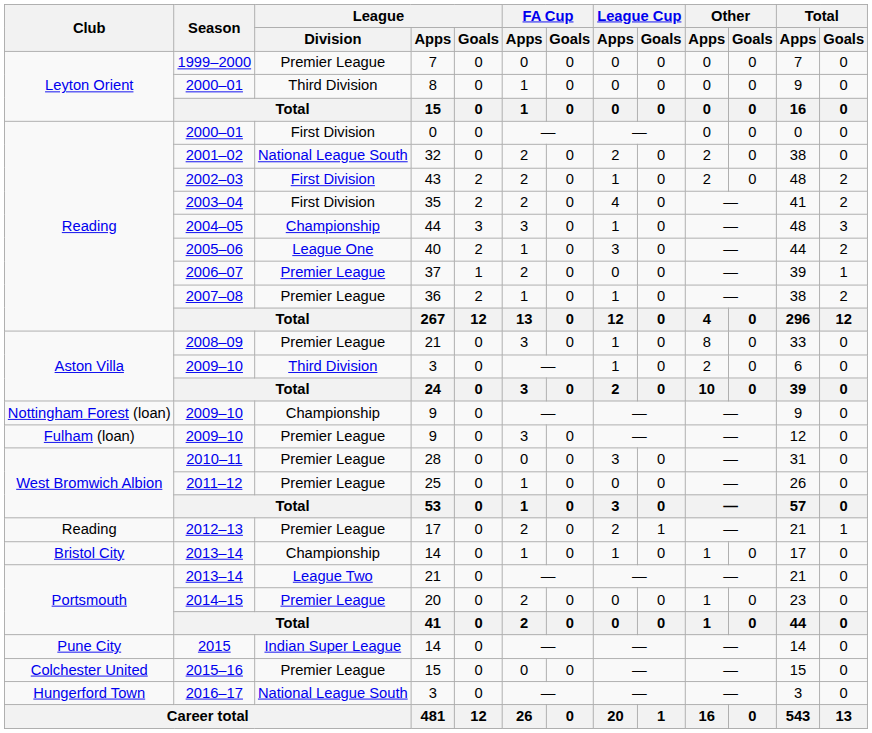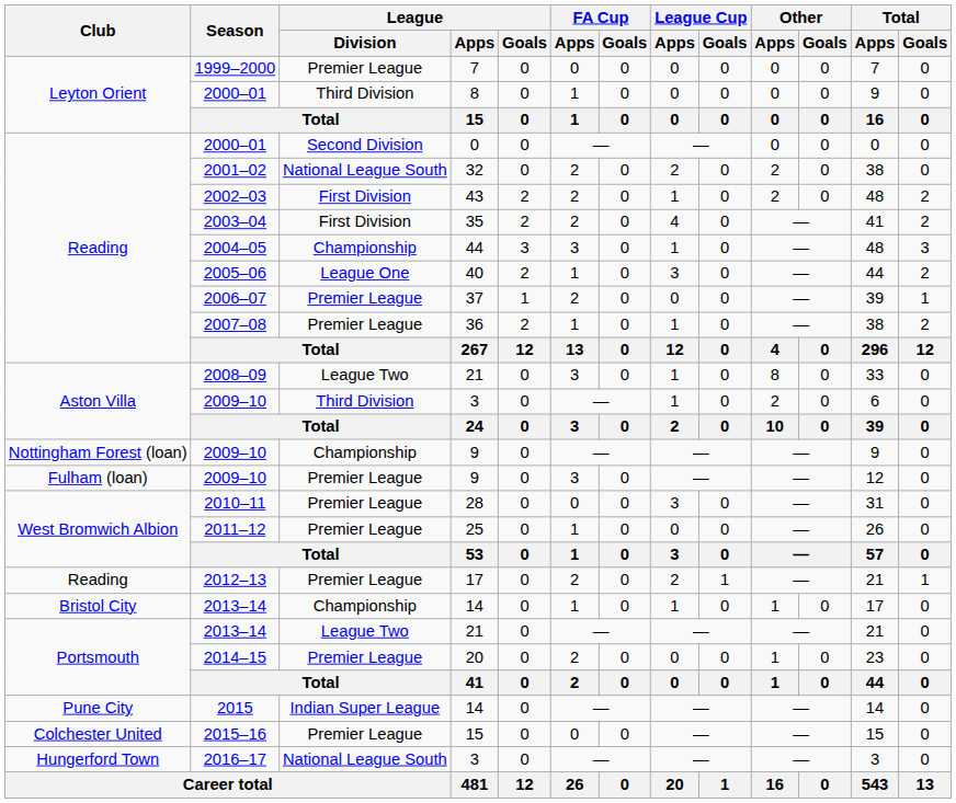 <table class=wikitable style="text-align: center;">
 <tr>
 <th rowspan=2>Club</th>
 <th rowspan=2>Season</th>
 <th colspan=3>League</th>
 <th colspan=2><a href='#'>FA Cup</a></th>
 <th colspan=2><a href='#'>League Cup</a></th>
 <th colspan=2>Other</th>
 <th colspan=2>Total</th>
 </tr>
 <tr>
 <th>Division</th>
 <th>Apps</th>
 <th>Goals</th>
 <th>Apps</th>
 <th>Goals</th>
 <th>Apps</th>
 <th>Goals</th>
 <th>Apps</th>
 <th>Goals</th>
 <th>Apps</th>
 <th>Goals</th>
 </tr>
 <tr>
 <td rowspan=3><a href='#'>Leyton Orient</a></td>
 <td><a href='#'>1999–2000</a></td>
 <td>Premier League</td>
 <td>7</td>
 <td>0</td>
 <td>0</td>
 <td>0</td>
 <td>0</td>
 <td>0</td>
 <td>0</td>
 <td>0</td>
 <td>7</td>
 <td>0</td>
 </tr>
 <tr>
 <td><a href='#'>2000–01</a></td>
 <td>Third Division</td>
 <td>8</td>
 <td>0</td>
 <td>1</td>
 <td>0</td>
 <td>0</td>
 <td>0</td>
 <td>0</td>
 <td>0</td>
 <td>9</td>
 <td>0</td>
 </tr>
 <tr>
 <th colspan=2>Total</th>
 <th>15</th>
 <th>0</th>
 <th>1</th>
 <th>0</th>
 <th>0</th>
 <th>0</th>
 <th>0</th>
 <th>0</th>
 <th>16</th>
 <th>0</th>
 </tr>
 <tr>
 <td rowspan=9><a href='#'>Reading</a></td>
 <td><a href='#'>2000–01</a></td>
-<td>First Division</td>
+<td><a href='#'>Second Division</a></td>
 <td>0</td>
 <td>0</td>
 <td colspan=2>—</td>
 <td colspan=2>—</td>
 <td>0</td>
 <td>0</td>
 <td>0</td>
 <td>0</td>
 </tr>
 <tr>
 <td><a href='#'>2001–02</a></td>
 <td><a href='#'>National League South</a></td>
 <td>32</td>
 <td>0</td>
 <td>2</td>
 <td>0</td>
 <td>2</td>
 <td>0</td>
 <td>2</td>
 <td>0</td>
 <td>38</td>
 <td>0</td>
 </tr>
 <tr>
 <td><a href='#'>2002–03</a></td>
 <td><a href='#'>First Division</a></td>
 <td>43</td>
 <td>2</td>
 <td>2</td>
 <td>0</td>
 <td>1</td>
 <td>0</td>
 <td>2</td>
 <td>0</td>
 <td>48</td>
 <td>2</td>
 </tr>
 <tr>
 <td><a href='#'>2003–04</a></td>
 <td>First Division</td>
 <td>35</td>
 <td>2</td>
 <td>2</td>
 <td>0</td>
 <td>4</td>
 <td>0</td>
 <td colspan=2>—</td>
 <td>41</td>
 <td>2</td>
 </tr>
 <tr>
 <td><a href='#'>2004–05</a></td>
 <td><a href='#'>Championship</a></td>
 <td>44</td>
 <td>3</td>
 <td>3</td>
 <td>0</td>
 <td>1</td>
 <td>0</td>
 <td colspan=2>—</td>
 <td>48</td>
 <td>3</td>
 </tr>
 <tr>
 <td><a href='#'>2005–06</a></td>
 <td><a href='#'>League One</a></td>
 <td>40</td>
 <td>2</td>
 <td>1</td>
 <td>0</td>
 <td>3</td>
 <td>0</td>
 <td colspan=2>—</td>
 <td>44</td>
 <td>2</td>
 </tr>
 <tr>
 <td><a href='#'>2006–07</a></td>
 <td><a href='#'>Premier League</a></td>
 <td>37</td>
 <td>1</td>
 <td>2</td>
 <td>0</td>
 <td>0</td>
 <td>0</td>
 <td colspan=2>—</td>
 <td>39</td>
 <td>1</td>
 </tr>
 <tr>
 <td><a href='#'>2007–08</a></td>
 <td>Premier League</td>
 <td>36</td>
 <td>2</td>
 <td>1</td>
 <td>0</td>
 <td>1</td>
 <td>0</td>
 <td colspan=2>—</td>
 <td>38</td>
 <td>2</td>
 </tr>
 <tr>
 <th colspan=2>Total</th>
 <th>267</th>
 <th>12</th>
 <th>13</th>
 <th>0</th>
 <th>12</th>
 <th>0</th>
 <th>4</th>
 <th>0</th>
 <th>296</th>
 <th>12</th>
 </tr>
 <tr>
 <td rowspan=3><a href='#'>Aston Villa</a></td>
 <td><a href='#'>2008–09</a></td>
-<td>Premier League</td>
+<td>League Two</td>
 <td>21</td>
 <td>0</td>
 <td>3</td>
 <td>0</td>
 <td>1</td>
 <td>0</td>
 <td>8</td>
 <td>0</td>
 <td>33</td>
 <td>0</td>
 </tr>
 <tr>
 <td><a href='#'>2009–10</a></td>
 <td><a href='#'>Third Division</a></td>
 <td>3</td>
 <td>0</td>
 <td colspan=2>—</td>
 <td>1</td>
 <td>0</td>
 <td>2</td>
 <td>0</td>
 <td>6</td>
 <td>0</td>
 </tr>
 <tr>
 <th colspan=2>Total</th>
 <th>24</th>
 <th>0</th>
 <th>3</th>
 <th>0</th>
 <th>2</th>
 <th>0</th>
 <th>10</th>
 <th>0</th>
 <th>39</th>
 <th>0</th>
 </tr>
 <tr>
 <td><a href='#'>Nottingham Forest</a> (loan)</td>
 <td><a href='#'>2009–10</a></td>
 <td>Championship</td>
 <td>9</td>
 <td>0</td>
 <td colspan=2>—</td>
 <td colspan=2>—</td>
 <td colspan=2>—</td>
 <td>9</td>
 <td>0</td>
 </tr>
 <tr>
 <td><a href='#'>Fulham</a> (loan)</td>
 <td><a href='#'>2009–10</a></td>
 <td>Premier League</td>
 <td>9</td>
 <td>0</td>
 <td>3</td>
 <td>0</td>
 <td colspan=2>—</td>
 <td colspan=2>—</td>
 <td>12</td>
 <td>0</td>
 </tr>
 <tr>
 <td rowspan=3><a href='#'>West Bromwich Albion</a></td>
 <td><a href='#'>2010–11</a></td>
 <td>Premier League</td>
 <td>28</td>
 <td>0</td>
 <td>0</td>
 <td>0</td>
 <td>3</td>
 <td>0</td>
 <td colspan=2>—</td>
 <td>31</td>
 <td>0</td>
 </tr>
 <tr>
 <td><a href='#'>2011–12</a></td>
 <td>Premier League</td>
 <td>25</td>
 <td>0</td>
 <td>1</td>
 <td>0</td>
 <td>0</td>
 <td>0</td>
 <td colspan=2>—</td>
 <td>26</td>
 <td>0</td>
 </tr>
 <tr>
 <th colspan=2>Total</th>
 <th>53</th>
 <th>0</th>
 <th>1</th>
 <th>0</th>
 <th>3</th>
 <th>0</th>
 <th colspan=2>—</th>
 <th>57</th>
 <th>0</th>
 </tr>
 <tr>
 <td>Reading</td>
 <td><a href='#'>2012–13</a></td>
 <td>Premier League</td>
 <td>17</td>
 <td>0</td>
 <td>2</td>
 <td>0</td>
 <td>2</td>
 <td>1</td>
 <td colspan=2>—</td>
 <td>21</td>
 <td>1</td>
 </tr>
 <tr>
 <td><a href='#'>Bristol City</a></td>
 <td><a href='#'>2013–14</a></td>
 <td>Championship</td>
 <td>14</td>
 <td>0</td>
 <td>1</td>
 <td>0</td>
 <td>1</td>
 <td>0</td>
 <td>1</td>
 <td>0</td>
 <td>17</td>
 <td>0</td>
 </tr>
 <tr>
 <td rowspan=3><a href='#'>Portsmouth</a></td>
 <td><a href='#'>2013–14</a></td>
 <td><a href='#'>League Two</a></td>
 <td>21</td>
 <td>0</td>
 <td colspan=2>—</td>
 <td colspan=2>—</td>
 <td colspan=2>—</td>
 <td>21</td>
 <td>0</td>
 </tr>
 <tr>
 <td><a href='#'>2014–15</a></td>
 <td><a href='#'>Premier League</a></td>
 <td>20</td>
 <td>0</td>
 <td>2</td>
 <td>0</td>
 <td>0</td>
 <td>0</td>
 <td>1</td>
 <td>0</td>
 <td>23</td>
 <td>0</td>
 </tr>
 <tr>
 <th colspan=2>Total</th>
 <th>41</th>
 <th>0</th>
 <th>2</th>
 <th>0</th>
 <th>0</th>
 <th>0</th>
 <th>1</th>
 <th>0</th>
 <th>44</th>
 <th>0</th>
 </tr>
 <tr>
 <td><a href='#'>Pune City</a></td>
 <td><a href='#'>2015</a></td>
 <td><a href='#'>Indian Super League</a></td>
 <td>14</td>
 <td>0</td>
 <td colspan=2>—</td>
 <td colspan=2>—</td>
 <td colspan=2>—</td>
 <td>14</td>
 <td>0</td>
 </tr>
 <tr>
 <td><a href='#'>Colchester United</a></td>
 <td><a href='#'>2015–16</a></td>
 <td>Premier League</td>
 <td>15</td>
 <td>0</td>
 <td>0</td>
 <td>0</td>
 <td colspan=2>—</td>
 <td colspan=2>—</td>
 <td>15</td>
 <td>0</td>
 </tr>
 <tr>
 <td><a href='#'>Hungerford Town</a></td>
 <td><a href='#'>2016–17</a></td>
 <td><a href='#'>National League South</a></td>
 <td>3</td>
 <td>0</td>
 <td colspan=2>—</td>
 <td colspan=2>—</td>
 <td colspan=2>—</td>
 <td>3</td>
 <td>0</td>
 </tr>
 <tr>
 <th colspan=3>Career total</th>
 <th>481</th>
 <th>12</th>
 <th>26</th>
 <th>0</th>
 <th>20</th>
 <th>1</th>
 <th>16</th>
 <th>0</th>
 <th>543</th>
 <th>13</th>
 </tr>
 </table>
